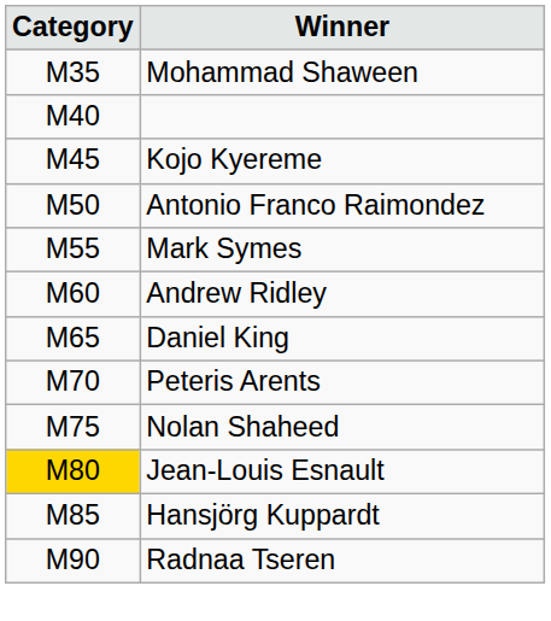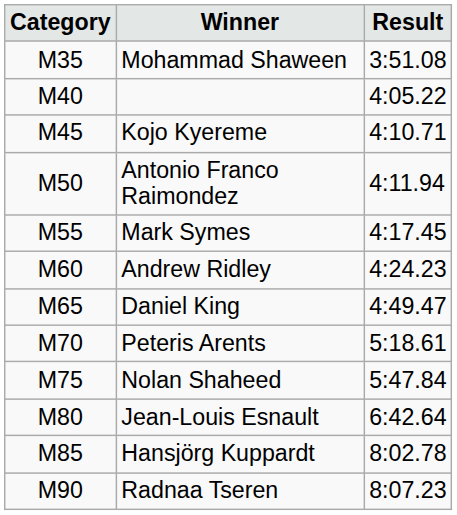 <table class="wikitable" width=35%>
 <tr>
 <td width=15% align="center" bgcolor=#E3E7E6><strong>Category</strong></td>
 <td align="center" bgcolor=#E3E7E6> <strong>Winner</strong></td>
+<td width=15% align="center" bgcolor=#E3E7E6><strong>Result</strong></td>
 </tr>
 <tr>
 <td align="center">M35</td>
 <td> Mohammad Shaween</td>
+<td>3:51.08</td>
 </tr>
 <tr>
 <td align="center">M40</td>
 <td> </td>
+<td>4:05.22</td>
 </tr>
 <tr>
 <td align="center">M45</td>
 <td> Kojo Kyereme</td>
+<td>4:10.71</td>
 </tr>
 <tr>
 <td align="center">M50</td>
 <td> Antonio Franco Raimondez</td>
+<td>4:11.94</td>
 </tr>
 <tr>
 <td align="center">M55</td>
 <td> Mark Symes</td>
+<td>4:17.45</td>
 </tr>
 <tr>
 <td align="center">M60</td>
 <td> Andrew Ridley</td>
+<td>4:24.23</td>
 </tr>
 <tr>
 <td align="center">M65</td>
 <td> Daniel King</td>
+<td>4:49.47</td>
 </tr>
 <tr>
 <td align="center">M70</td>
 <td> Peteris Arents</td>
+<td>5:18.61</td>
 </tr>
 <tr>
 <td align="center">M75</td>
 <td> Nolan Shaheed</td>
+<td>5:47.84</td>
 </tr>
 <tr>
-<td align="center" style="background: gold;">M80</td>
+<td align="center">M80</td>
 <td> Jean-Louis Esnault</td>
+<td>6:42.64</td>
 </tr>
 <tr>
 <td align="center">M85</td>
 <td> Hansjörg Kuppardt</td>
+<td>8:02.78</td>
 </tr>
 <tr>
 <td align="center">M90</td>
 <td> Radnaa Tseren</td>
+<td>8:07.23</td>
 </tr>
 </table>
